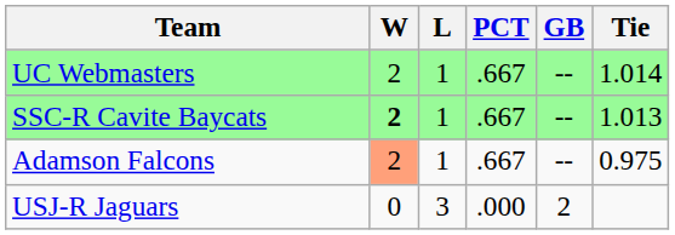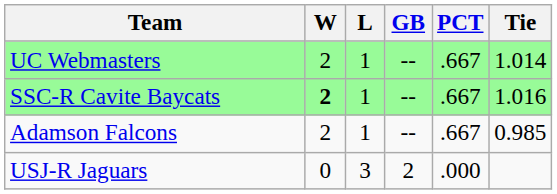 <table class="wikitable" style="text-align:center;">
 <tr>
 <th width=200px>Team</th>
 <th width=20px>W</th>
 <th width=20px>L</th>
+<th width=25px><a href='#'>GB</a></th>
 <th width=30px><a href='#'>PCT</a></th>
-<th width=25px><a href='#'>GB</a></th>
 <th width=35px>Tie</th>
 </tr>
 <tr bgcolor=#98fb98>
 <td align=left><a href='#'>UC Webmasters</a></td>
 <td>2</td>
 <td>1</td>
+<td>--</td>
 <td>.667</td>
-<td>--</td>
 <td>1.014</td>
 </tr>
 <tr bgcolor=#98fb98>
 <td align=left><a href='#'>SSC-R Cavite Baycats</a></td>
 <td><strong>2</strong></td>
 <td>1</td>
+<td>--</td>
 <td>.667</td>
-<td>--</td>
-<td>1.013</td>
+<td>1.016</td>
 </tr>
 <tr>
 <td align=left><a href='#'>Adamson Falcons</a></td>
-<td style="background: lightsalmon;">2</td>
+<td>2</td>
 <td>1</td>
+<td>--</td>
 <td>.667</td>
-<td>--</td>
-<td>0.975</td>
+<td>0.985</td>
 </tr>
 <tr>
 <td align=left><a href='#'>USJ-R Jaguars</a></td>
 <td>0</td>
 <td>3</td>
+<td>2</td>
 <td>.000</td>
-<td>2</td>
 <td></td>
 </tr>
 </table>
